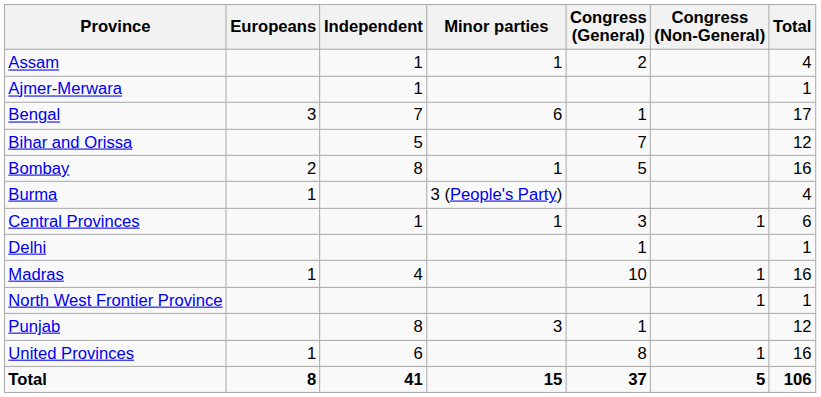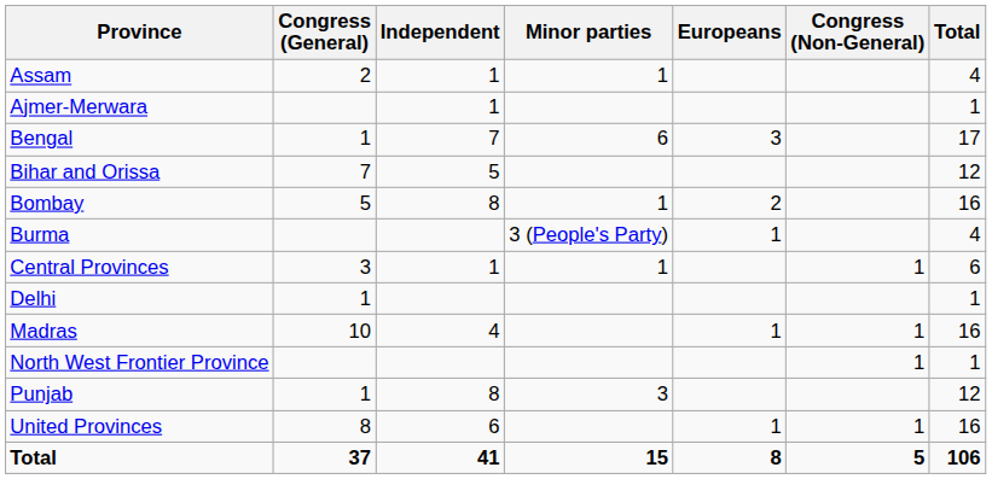 <table class=wikitable style=text-align:right>
 <tr>
 <th>Province</th>
-<th>Europeans</th>
+<th>Congress<br> (General)</th>
 <th>Independent</th>
 <th>Minor parties</th>
-<th>Congress<br> (General)</th>
+<th>Europeans</th>
 <th>Congress<br> (Non-General)</th>
 <th>Total</th>
 </tr>
 <tr>
 <td align=left><a href='#'>Assam</a></td>
-<td></td>
+<td>2</td>
 <td>1</td>
 <td>1</td>
-<td>2</td>
+<td></td>
 <td></td>
 <td>4</td>
 </tr>
 <tr>
 <td align=left><a href='#'>Ajmer-Merwara</a></td>
 <td></td>
 <td>1</td>
 <td></td>
 <td></td>
 <td></td>
 <td>1</td>
 </tr>
 <tr>
 <td align=left><a href='#'>Bengal</a></td>
-<td>3</td>
+<td>1</td>
 <td>7</td>
 <td>6</td>
-<td>1</td>
+<td>3</td>
 <td></td>
 <td>17</td>
 </tr>
 <tr>
 <td align=left><a href='#'>Bihar and Orissa</a></td>
-<td></td>
+<td>7</td>
 <td>5</td>
 <td></td>
-<td>7</td>
+<td></td>
 <td></td>
 <td>12</td>
 </tr>
 <tr>
 <td align=left><a href='#'>Bombay</a></td>
-<td>2</td>
+<td>5</td>
 <td>8</td>
 <td>1</td>
-<td>5</td>
+<td>2</td>
 <td></td>
 <td>16</td>
 </tr>
 <tr>
 <td align=left><a href='#'>Burma</a></td>
-<td>1</td>
+<td></td>
 <td></td>
 <td>3 (<a href='#'>People's Party</a>)</td>
-<td></td>
+<td>1</td>
 <td></td>
 <td>4</td>
 </tr>
 <tr>
 <td align=left><a href='#'>Central Provinces</a></td>
-<td></td>
+<td>3</td>
 <td>1</td>
 <td>1</td>
-<td>3</td>
+<td></td>
 <td>1</td>
 <td>6</td>
 </tr>
 <tr>
 <td align=left><a href='#'>Delhi</a></td>
+<td>1</td>
 <td></td>
 <td></td>
 <td></td>
-<td>1</td>
 <td></td>
 <td>1</td>
 </tr>
 <tr>
 <td align=left><a href='#'>Madras</a></td>
-<td>1</td>
+<td>10</td>
 <td>4</td>
 <td></td>
-<td>10</td>
+<td>1</td>
 <td>1</td>
 <td>16</td>
 </tr>
 <tr>
 <td align=left><a href='#'>North West Frontier Province</a></td>
 <td></td>
 <td></td>
 <td></td>
 <td></td>
 <td>1</td>
 <td>1</td>
 </tr>
 <tr>
 <td align=left><a href='#'>Punjab</a></td>
-<td></td>
+<td>1</td>
 <td>8</td>
 <td>3</td>
-<td>1</td>
+<td></td>
 <td></td>
 <td>12</td>
 </tr>
 <tr>
 <td align=left><a href='#'>United Provinces</a></td>
-<td>1</td>
+<td>8</td>
 <td>6</td>
 <td></td>
-<td>8</td>
+<td>1</td>
 <td>1</td>
 <td>16</td>
 </tr>
 <tr>
 <td align=left><strong>Total</strong></td>
-<td><strong>8</strong></td>
+<td><strong>37</strong></td>
 <td><strong>41</strong></td>
 <td><strong>15</strong></td>
-<td><strong>37</strong></td>
+<td><strong>8</strong></td>
 <td><strong>5</strong></td>
 <td><strong>106</strong></td>
 </tr>
 </table>
